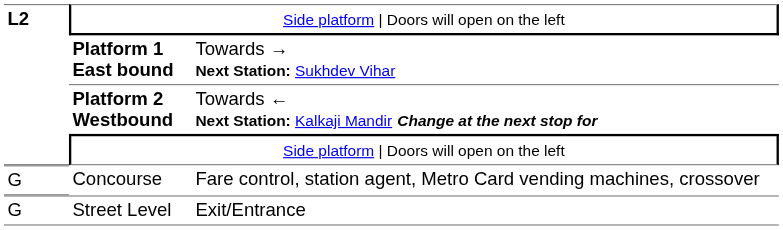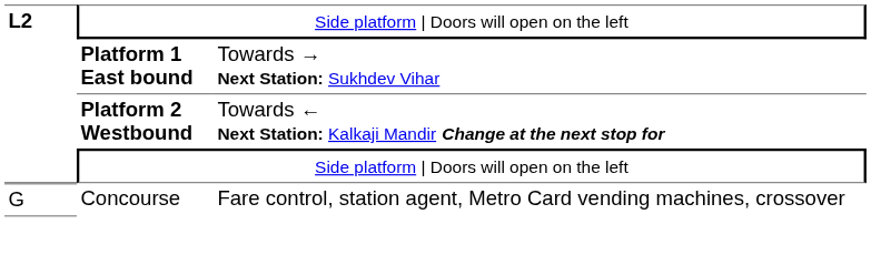 <table table border=0 cellspacing=0 cellpadding=3>
 <tr>
 <td style="border-top:solid 1px grey;border-bottom:solid 1px grey;" width=50 rowspan=4 valign=top><strong>L2</strong></td>
 <td style="border-top:solid 1px grey;border-right:solid 2px black;border-left:solid 2px black;border-bottom:solid 2px black;text-align:center;" colspan=2><small><a href='#'>Side platform</a> | Doors will open on the left </small></td>
 </tr>
 <tr>
 <td style="border-bottom:solid 1px grey;" width=100><span><strong>Platform 1</strong><br><strong>East bound</strong></span></td>
 <td style="border-bottom:solid 1px grey;" width=500>Towards → <br><small><strong>Next Station:</strong> <a href='#'>Sukhdev Vihar</a></small></td>
 </tr>
 <tr>
 <td><span><strong>Platform 2</strong><br><strong>Westbound</strong></span></td>
 <td><span></span>Towards ← <br><small><strong>Next Station:</strong> <a href='#'>Kalkaji Mandir</a></small> <small><strong><em>Change at the next stop for <strong><em></small></td>
 </tr>
 <tr>
 <td style="border-top:solid 2px black;border-right:solid 2px black;border-left:solid 2px black;border-bottom:solid 1px grey;text-align:center;" colspan=2><small><a href='#'>Side platform</a> | Doors will open on the left </small></td>
 </tr>
 <tr>
 <td style="border-bottom:solid 1px grey;border-top:solid 1px grey;" width=50 valign=top></strong>G<strong></td>
 <td valign=top>Concourse</td>
 <td valign=top>Fare control, station agent, Metro Card vending machines, crossover</td>
 </tr>
 <tr>
-<td style="border-bottom:solid 1px grey;border-top:solid 1px grey;" width=50 valign=top></strong>G<strong></td>
-<td style="border-top:solid 1px grey;border-bottom:solid 1px grey;" width=100 valign=top>Street Level</td>
-<td style="border-top:solid 1px grey;border-bottom:solid 1px grey;" width=500 valign=top>Exit/Entrance</td>
-</tr>
-<tr>
 </tr>
 </table>
